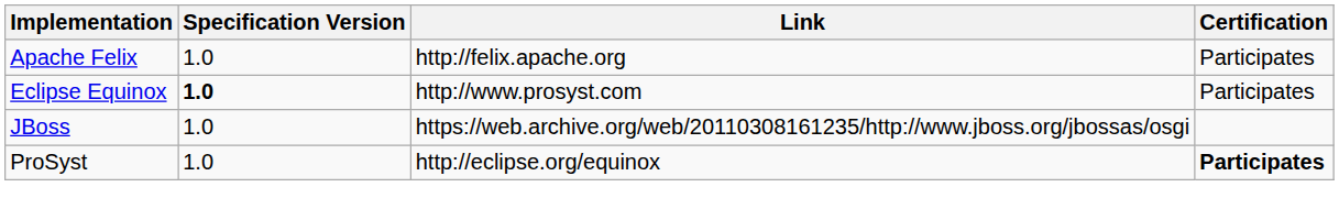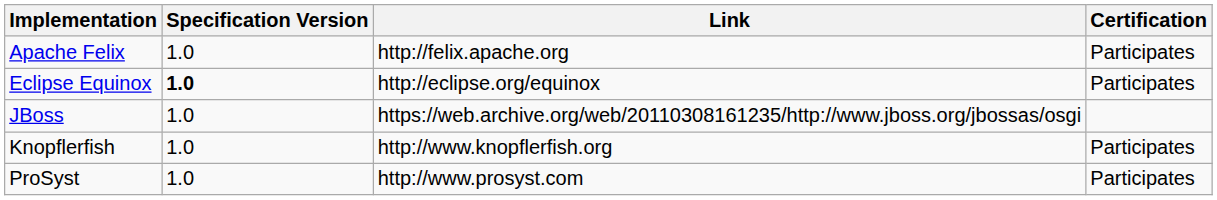 <table class="wikitable sortable">
 <tr>
 <th>Implementation</th>
 <th>Specification Version</th>
 <th>Link</th>
 <th>Certification</th>
 </tr>
 <tr>
 <td><a href='#'>Apache Felix</a></td>
 <td>1.0</td>
 <td>http://felix.apache.org</td>
 <td>Participates</td>
 </tr>
 <tr>
 <td><a href='#'>Eclipse Equinox</a></td>
 <td><strong>1.0</strong></td>
-<td>http://www.prosyst.com</td>
+<td>http://eclipse.org/equinox</td>
 <td>Participates</td>
 </tr>
 <tr>
 <td><a href='#'>JBoss</a></td>
 <td>1.0</td>
 <td>https://web.archive.org/web/20110308161235/http://www.jboss.org/jbossas/osgi</td>
 <td></td>
 </tr>
 <tr>
+<td>Knopflerfish</td>
+<td>1.0</td>
+<td>http://www.knopflerfish.org</td>
+<td>Participates</td>
+</tr>
+<tr>
 <td>ProSyst</td>
 <td>1.0</td>
-<td>http://eclipse.org/equinox</td>
-<td><strong>Participates</strong></td>
+<td>http://www.prosyst.com</td>
+<td>Participates</td>
 </tr>
 </table>
